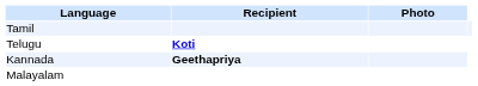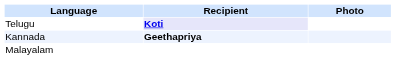 <table cellspacing="1" cellpadding="1" border="0" style="width:50%;">
 <tr style="background:#d1e4fd;">
 <th>Language</th>
 <th>Recipient</th>
 <th>Photo</th>
 </tr>
-<tr style="background:#edf3fe;">
-<td>Tamil</td>
-<td></td>
-<td></td>
-<td></td>
-</tr>
 <tr>
 <td>Telugu</td>
-<td><strong><a href='#'>Koti</a></strong></td>
+<td style="background: lavender;"><strong><a href='#'>Koti</a></strong></td>
 </tr>
 <tr style="background:#edf3fe;">
 <td>Kannada</td>
 <td><strong>Geethapriya</strong></td>
 <td></td>
 </tr>
 <tr>
 <td>Malayalam</td>
 <td></td>
 <td></td>
 <td></td>
 </tr>
 </table>
